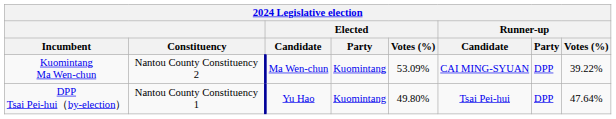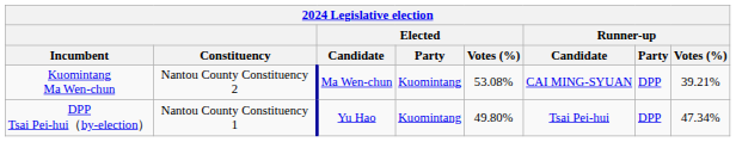 <table class="wikitable collapsible sortable" style="text-align:center">
 <tr>
 <th colspan=8><a href='#'>2024 Legislative election</a></th>
 </tr>
 <tr>
 <th colspan=2> </th>
 <th colspan=3>Elected</th>
 <th colspan=3>Runner-up</th>
 </tr>
 <tr>
 <th>Incumbent</th>
 <th style="width:200px;">Constituency</th>
 <th>Candidate</th>
 <th>Party</th>
 <th>Votes (%)</th>
 <th>Candidate</th>
 <th>Party</th>
 <th>Votes (%)</th>
 </tr>
 <tr>
 <td><a href='#'>Kuomintang</a><br><a href='#'>Ma Wen-chun</a></td>
 <td align="center" style="border-right:4px solid #000099;">Nantou County Constituency 2</td>
 <td><a href='#'>Ma Wen-chun</a></td>
 <td align="left"><a href='#'>Kuomintang</a></td>
-<td>53.09%</td>
+<td>53.08%</td>
 <td><a href='#'>CAI MING-SYUAN</a></td>
 <td align="left"><a href='#'>DPP</a></td>
-<td>39.22%</td>
+<td>39.21%</td>
 </tr>
 <tr>
 <td><a href='#'>DPP</a><br><a href='#'>Tsai Pei-hui</a>（<a href='#'>by-election</a>）</td>
 <td align="center" style="border-right:4px solid #000099;">Nantou County Constituency 1</td>
 <td><a href='#'>Yu Hao</a></td>
 <td align="left"><a href='#'>Kuomintang</a></td>
 <td>49.80%</td>
 <td><a href='#'>Tsai Pei-hui</a></td>
 <td align="left"><a href='#'>DPP</a></td>
-<td>47.64%</td>
+<td>47.34%</td>
 </tr>
 </table>
